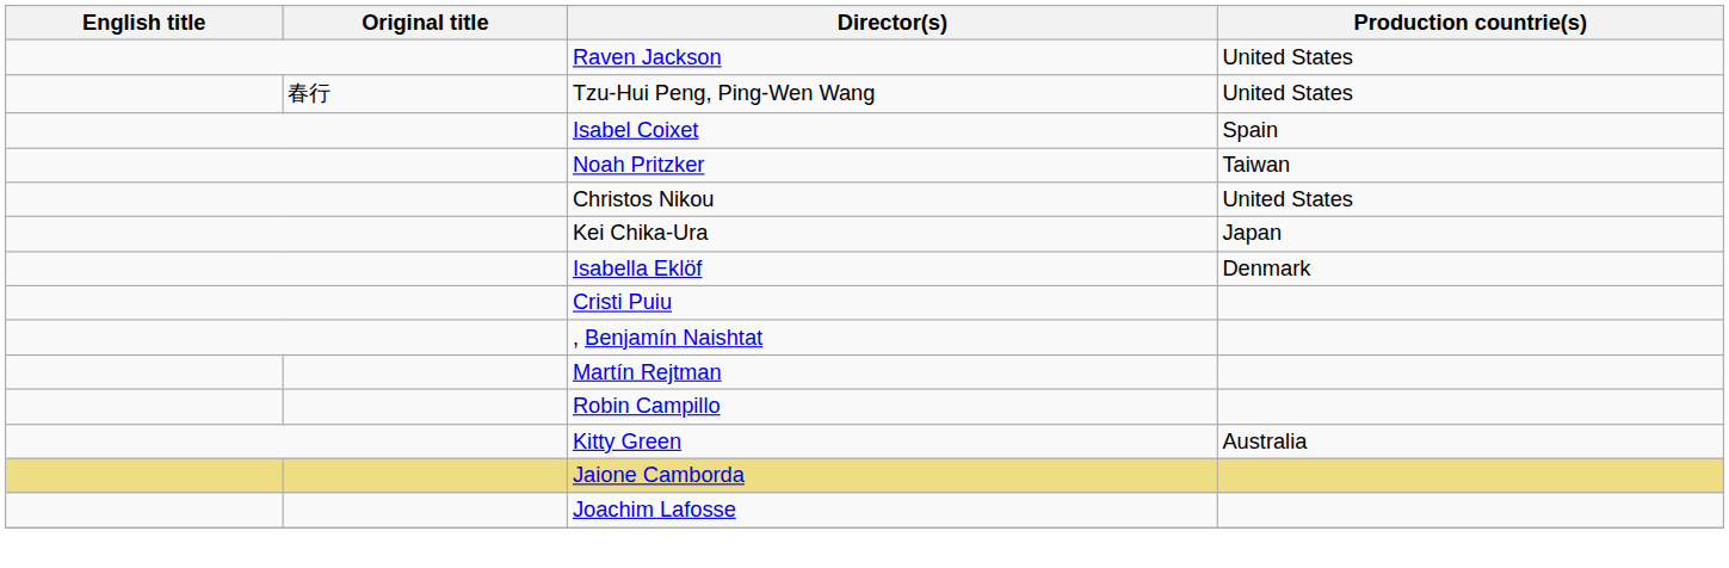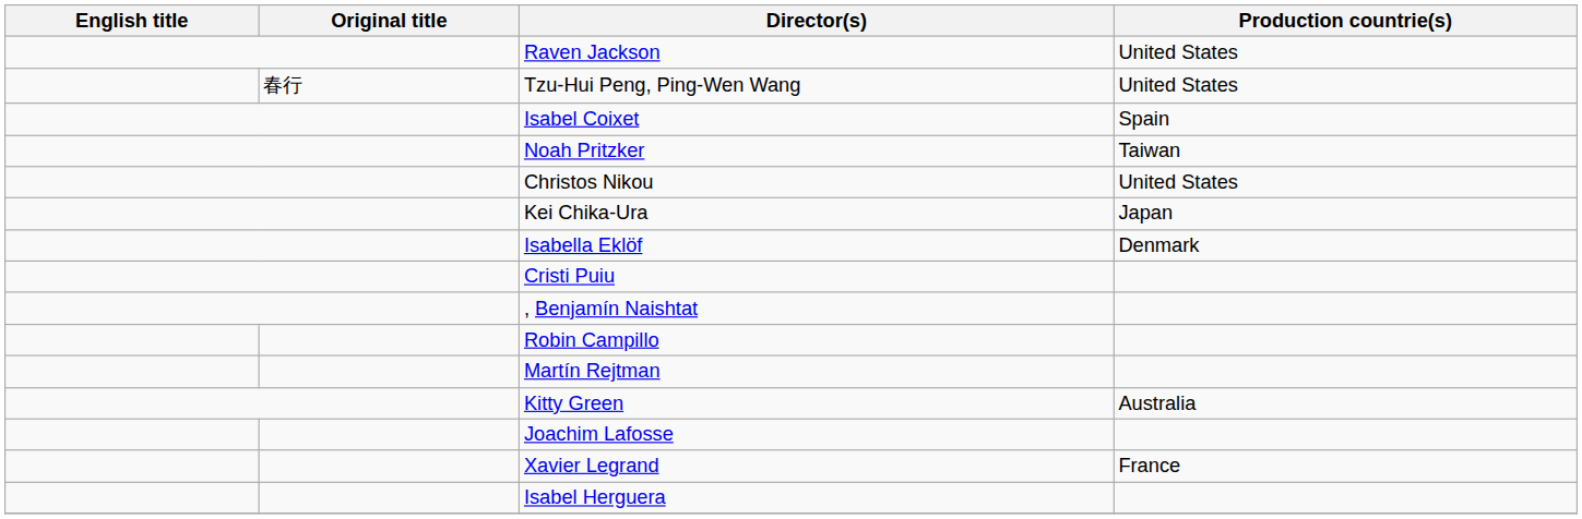 <table class="sortable wikitable" style="width:100%; margin-bottom:4px" cellpadding="5">
 <tr>
 <th scope="col">English title</th>
 <th scope="col">Original title</th>
 <th scope="col">Director(s)</th>
 <th scope="col">Production countrie(s)</th>
 </tr>
 <tr>
 <td colspan = "2"><em></em></td>
 <td><a href='#'>Raven Jackson</a></td>
 <td>United States</td>
 </tr>
 <tr>
 <td></td>
 <td>春行</td>
 <td>Tzu-Hui Peng, Ping-Wen Wang</td>
 <td>United States</td>
 </tr>
 <tr>
 <td colspan = "2"></td>
 <td><a href='#'>Isabel Coixet</a></td>
 <td>Spain</td>
 </tr>
 <tr>
 <td colspan = "2"></td>
 <td><a href='#'>Noah Pritzker</a></td>
 <td>Taiwan</td>
 </tr>
 <tr>
 <td colspan="2"></td>
 <td>Christos Nikou</td>
 <td>United States</td>
 </tr>
 <tr>
 <td colspan="2"></td>
 <td>Kei Chika-Ura</td>
 <td>Japan</td>
 </tr>
 <tr>
 <td colspan="2"></td>
 <td><a href='#'>Isabella Eklöf</a></td>
 <td>Denmark</td>
 </tr>
 <tr>
 <td colspan = "2"></td>
 <td><a href='#'>Cristi Puiu</a></td>
 <td></td>
 </tr>
 <tr>
 <td colspan="2"></td>
 <td>, <a href='#'>Benjamín Naishtat</a></td>
 <td></td>
 </tr>
 <tr>
 <td></td>
 <td></td>
-<td><a href='#'>Martín Rejtman</a></td>
+<td><a href='#'>Robin Campillo</a></td>
 <td></td>
 </tr>
 <tr>
 <td></td>
 <td></td>
-<td><a href='#'>Robin Campillo</a></td>
+<td><a href='#'>Martín Rejtman</a></td>
 <td></td>
 </tr>
 <tr>
 <td colspan="2"></td>
 <td><a href='#'>Kitty Green</a></td>
 <td>Australia</td>
-</tr>
-<tr style="background:#EEDD82">
-<td></td>
-<td></td>
-<td><a href='#'>Jaione Camborda</a></td>
-<td></td>
 </tr>
 <tr>
 <td></td>
 <td></td>
 <td><a href='#'>Joachim Lafosse</a></td>
 <td></td>
 </tr>
 <tr>
+<td></td>
+<td></td>
+<td><a href='#'>Xavier Legrand</a></td>
+<td>France</td>
+</tr>
+<tr>
+<td></td>
+<td></td>
+<td><a href='#'>Isabel Herguera</a></td>
+<td></td>
+</tr>
+<tr>
 </tr>
 </table>
